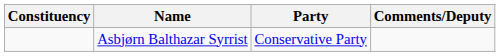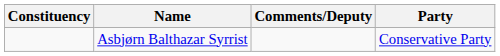 <table class="wikitable">
 <tr>
 <th>Constituency</th>
 <th>Name</th>
+<th>Comments/Deputy</th>
 <th>Party</th>
-<th>Comments/Deputy</th>
 </tr>
 <tr>
 <td></td>
 <td><a href='#'>Asbjørn Balthazar Syrrist</a></td>
+<td></td>
 <td><a href='#'>Conservative Party</a></td>
-<td></td>
 </tr>
 </table>
